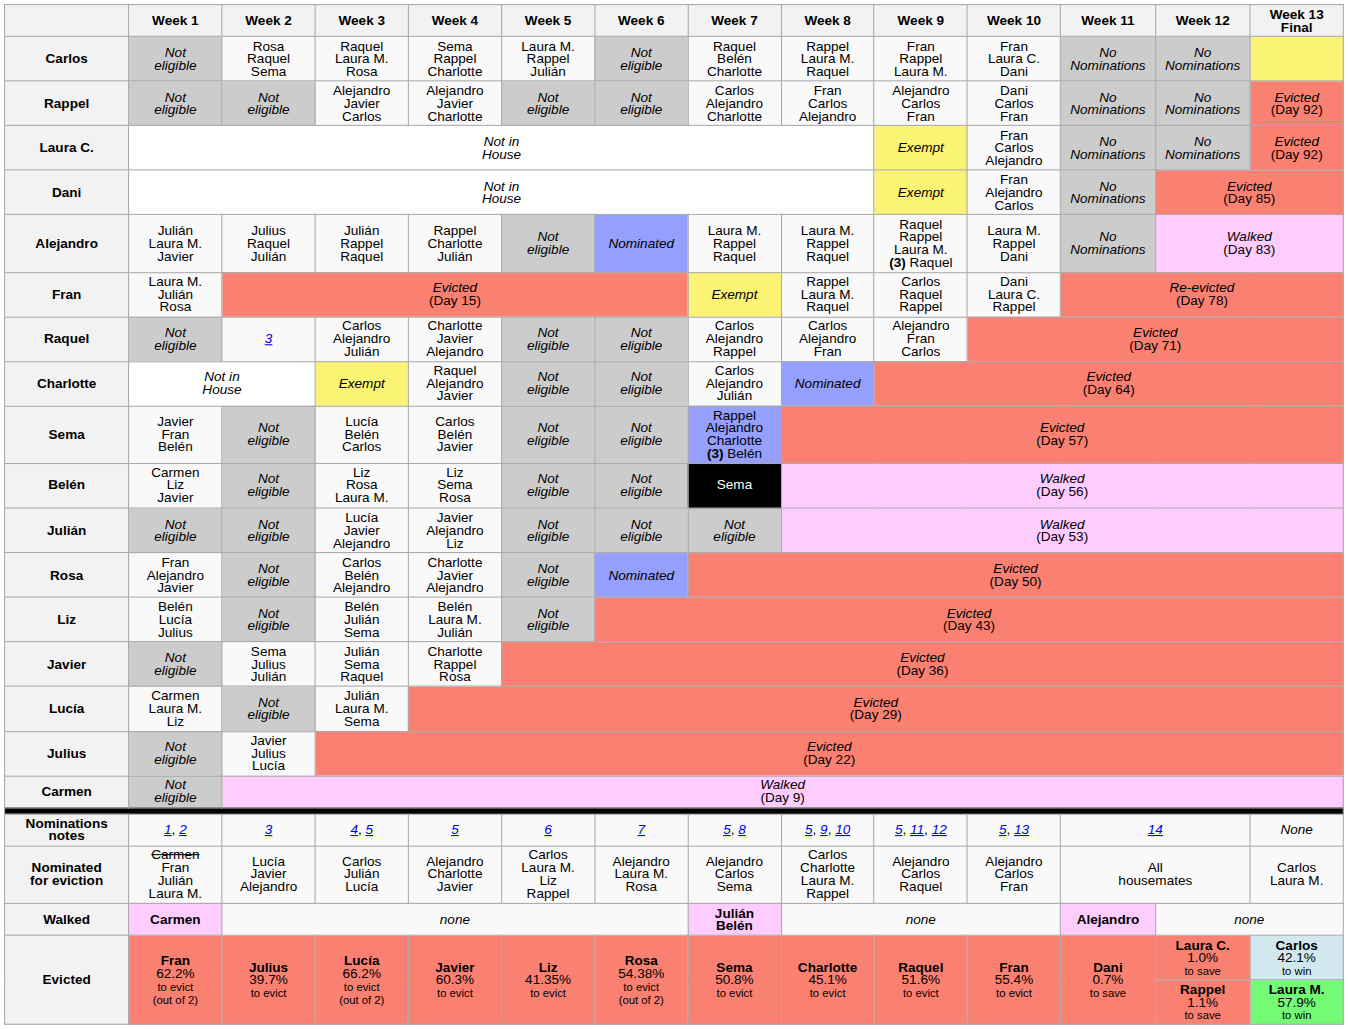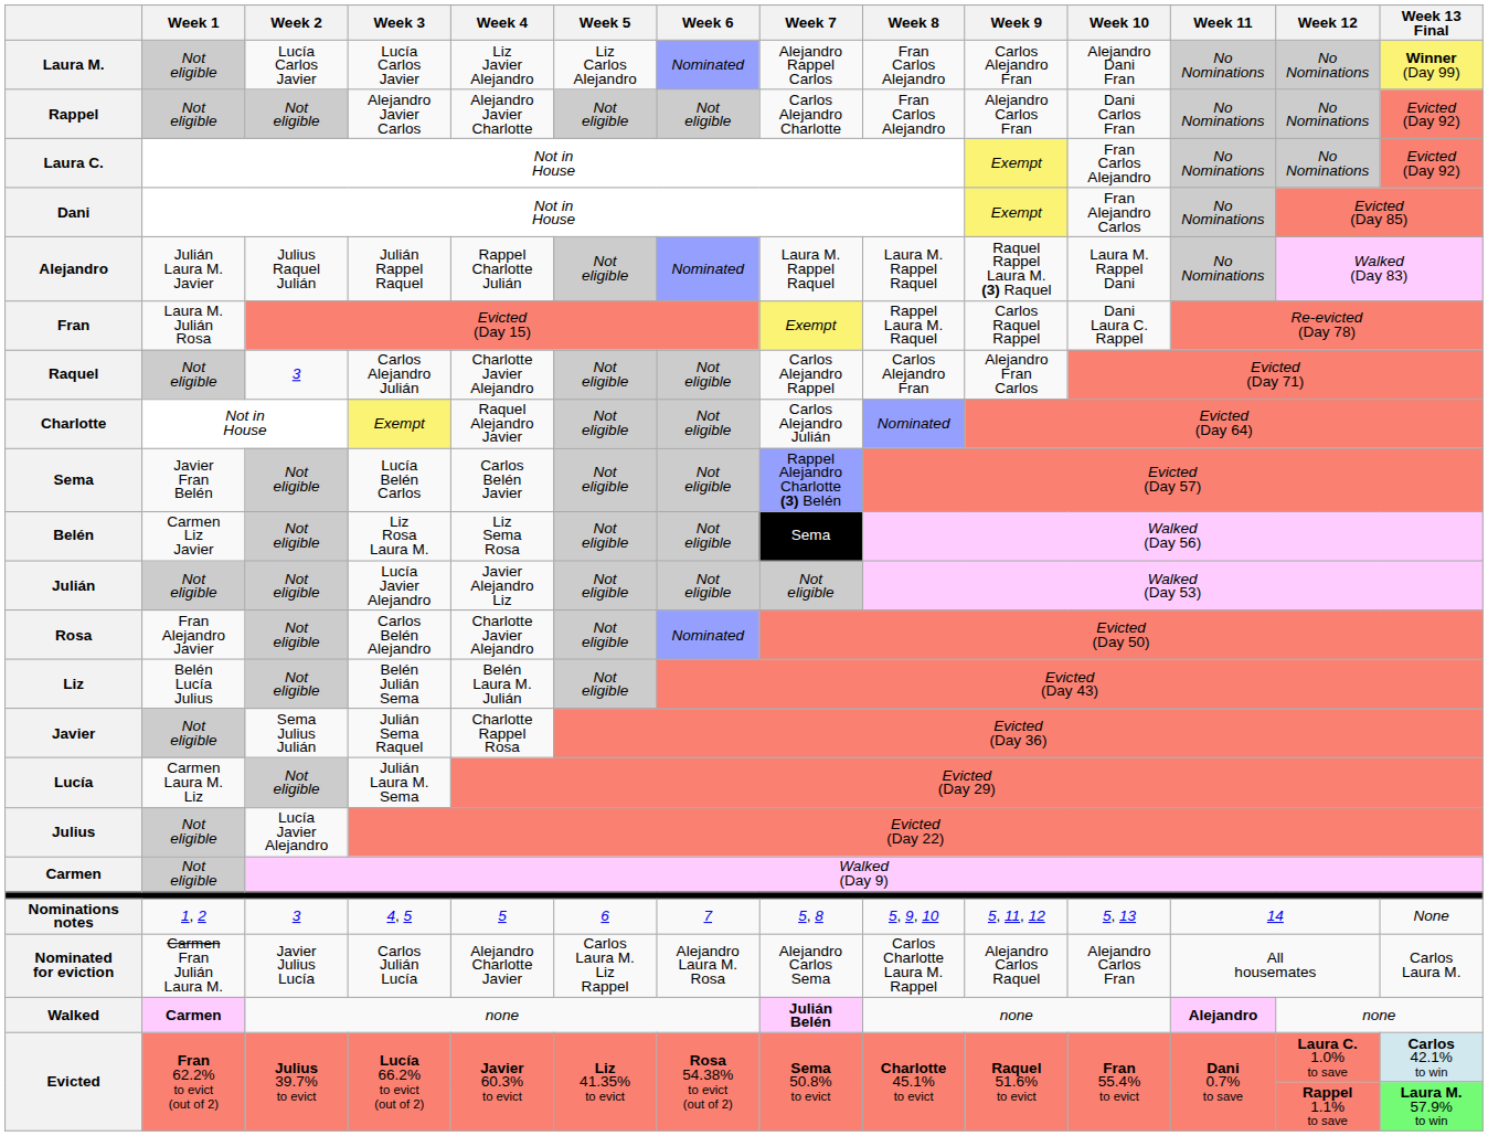 <table class="wikitable" style="text-align:center; width: 100%; font-size:80%; line-height:12px">
 <tr>
 <th style="width:8%"></th>
 <th style="width:6%">Week 1</th>
 <th style="width:6%">Week 2</th>
 <th style="width:6%">Week 3</th>
 <th style="width:6%">Week 4</th>
 <th style="width:6%">Week 5</th>
 <th style="width:6%">Week 6</th>
 <th style="width:6%">Week 7</th>
 <th style="width:6%">Week 8</th>
 <th style="width:6%">Week 9</th>
 <th style="width:6%">Week 10</th>
 <th style="width:6%">Week 11</th>
 <th style="width:6%">Week 12</th>
 <th style="width:6%">Week 13<br>Final</th>
 </tr>
 <tr>
-<th>Carlos</th>
+<th>Laura M.</th>
 <td style="background:#CCC"><em>Not<br>eligible</em></td>
-<td>Rosa<br>Raquel<br>Sema</td>
-<td>Raquel<br>Laura M.<br>Rosa</td>
-<td>Sema<br>Rappel<br>Charlotte</td>
-<td>Laura M.<br>Rappel<br>Julián</td>
-<td style="background:#CCC"><em>Not<br>eligible</em></td>
-<td>Raquel<br>Belén<br>Charlotte</td>
-<td>Rappel<br>Laura M.<br>Raquel</td>
-<td>Fran<br>Rappel<br>Laura M.</td>
-<td>Fran<br>Laura C.<br>Dani</td>
+<td>Lucía<br>Carlos<br>Javier</td>
+<td>Lucía<br>Carlos<br>Javier</td>
+<td>Liz<br>Javier<br>Alejandro</td>
+<td>Liz<br>Carlos<br>Alejandro</td>
+<td style="background:#959ffd"><em>Nominated</em></td>
+<td>Alejandro<br>Rappel<br>Carlos</td>
+<td>Fran<br>Carlos<br>Alejandro</td>
+<td>Carlos<br>Alejandro<br>Fran</td>
+<td>Alejandro<br>Dani<br>Fran</td>
 <td style="background:#CCCCCC"><em>No<br>Nominations</em></td>
 <td style="background:#CCCCCC"><em>No<br>Nominations</em></td>
-<td style="background:#FBF373;"></td>
+<td style="background:#FBF373;"><strong>Winner</strong><br>(Day 99)</td>
 </tr>
 <tr>
 <th>Rappel</th>
 <td style="background:#CCC"><em>Not<br>eligible</em></td>
 <td style="background:#CCC"><em>Not<br>eligible</em></td>
 <td>Alejandro<br>Javier<br>Carlos</td>
 <td>Alejandro<br>Javier<br>Charlotte</td>
 <td style="background:#CCC"><em>Not<br>eligible</em></td>
 <td style="background:#CCC"><em>Not<br>eligible</em></td>
 <td>Carlos<br>Alejandro<br>Charlotte</td>
 <td>Fran<br>Carlos<br>Alejandro</td>
 <td>Alejandro<br>Carlos<br>Fran</td>
 <td>Dani<br>Carlos<br>Fran</td>
 <td style="background:#CCCCCC"><em>No<br>Nominations</em></td>
 <td style="background:#CCCCCC"><em>No<br>Nominations</em></td>
 <td style="background:salmon"><em>Evicted</em><br>(Day 92)</td>
 </tr>
 <tr>
 <th>Laura C.</th>
 <td style="background:white" colspan="8"><em>Not in<br>House</em></td>
 <td style="background:#FBF373;"><em>Exempt</em></td>
 <td>Fran<br>Carlos<br>Alejandro</td>
 <td style="background:#CCCCCC"><em>No<br>Nominations</em></td>
 <td style="background:#CCCCCC"><em>No<br>Nominations</em></td>
 <td style="background:salmon"><em>Evicted</em><br>(Day 92)</td>
 </tr>
 <tr>
 <th>Dani</th>
 <td style="background:white" colspan="8"><em>Not in<br>House</em></td>
 <td style="background:#FBF373;"><em>Exempt</em></td>
 <td>Fran<br>Alejandro<br>Carlos</td>
 <td style="background:#CCCCCC"><em>No<br>Nominations</em></td>
 <td colspan="2" style="background:salmon"><em>Evicted</em><br>(Day 85)</td>
 </tr>
 <tr>
 <th>Alejandro</th>
 <td>Julián<br>Laura M.<br>Javier</td>
 <td>Julius<br>Raquel<br>Julián</td>
 <td>Julián<br>Rappel<br>Raquel</td>
 <td>Rappel<br>Charlotte<br>Julián</td>
 <td style="background:#CCC"><em>Not<br>eligible</em></td>
 <td style="background:#959ffd"><em>Nominated</em></td>
 <td>Laura M.<br>Rappel<br>Raquel</td>
 <td>Laura M.<br>Rappel<br>Raquel</td>
 <td>Raquel<br>Rappel<br>Laura M.<br><strong>(3)</strong> Raquel</td>
 <td>Laura M.<br>Rappel<br>Dani</td>
 <td style="background:#CCCCCC"><em>No<br>Nominations</em></td>
 <td colspan="2" style="background:#ffccff;"><em>Walked</em><br>(Day 83)</td>
 </tr>
 <tr>
 <th>Fran</th>
 <td>Laura M.<br>Julián<br>Rosa</td>
 <td colspan="5" style="background:salmon"><em>Evicted</em><br>(Day 15)</td>
 <td style="background:#FBF373;"><em>Exempt</em></td>
 <td>Rappel<br>Laura M.<br>Raquel</td>
 <td>Carlos<br>Raquel<br>Rappel</td>
 <td>Dani<br>Laura C.<br>Rappel</td>
 <td colspan="3" style="background:salmon"><em>Re-evicted</em><br>(Day 78)</td>
 </tr>
 <tr>
 <th>Raquel</th>
 <td style="background:#CCC"><em>Not<br>eligible</em></td>
 <td><em><a href='#'>3</a></em></td>
 <td>Carlos<br>Alejandro<br>Julián</td>
 <td>Charlotte<br>Javier<br>Alejandro</td>
 <td style="background:#CCC"><em>Not<br>eligible</em></td>
 <td style="background:#CCC"><em>Not<br>eligible</em></td>
 <td>Carlos<br>Alejandro<br>Rappel</td>
 <td>Carlos<br>Alejandro<br>Fran</td>
 <td>Alejandro<br>Fran<br>Carlos</td>
 <td colspan="4" style="background:salmon"><em>Evicted</em><br>(Day 71)</td>
 </tr>
 <tr>
 <th>Charlotte</th>
 <td style="background:white" colspan="2"><em>Not in<br>House</em></td>
 <td style="background:#FBF373;"><em>Exempt</em></td>
 <td>Raquel<br>Alejandro<br>Javier</td>
 <td style="background:#CCC"><em>Not<br>eligible</em></td>
 <td style="background:#CCC"><em>Not<br>eligible</em></td>
 <td>Carlos<br>Alejandro<br>Julián</td>
 <td style="background:#959ffd"><em>Nominated</em></td>
 <td colspan="5" style="background:salmon"><em>Evicted</em><br>(Day 64)</td>
 </tr>
 <tr>
 <th>Sema</th>
 <td>Javier<br>Fran<br>Belén</td>
 <td style="background:#CCC"><em>Not<br>eligible</em></td>
 <td>Lucía<br>Belén<br>Carlos</td>
 <td>Carlos<br>Belén<br>Javier</td>
 <td style="background:#CCC"><em>Not<br>eligible</em></td>
 <td style="background:#CCC"><em>Not<br>eligible</em></td>
 <td style="background:#959ffd">Rappel<br>Alejandro<br>Charlotte<br><strong>(3)</strong> Belén</td>
 <td colspan="6" style="background:salmon"><em>Evicted</em><br>(Day 57)</td>
 </tr>
 <tr>
 <th>Belén</th>
 <td>Carmen<br>Liz<br>Javier</td>
 <td style="background:#CCC"><em>Not<br>eligible</em></td>
 <td>Liz<br>Rosa<br>Laura M.</td>
 <td>Liz<br>Sema<br>Rosa</td>
 <td style="background:#CCC"><em>Not<br>eligible</em></td>
 <td style="background:#CCC"><em>Not<br>eligible</em></td>
 <td style=background:#000;color:#fff>Sema</td>
 <td colspan="6" style="background:#ffccff;"><em>Walked</em><br>(Day 56)</td>
 </tr>
 <tr>
 <th>Julián</th>
 <td style="background:#CCC"><em>Not<br>eligible</em></td>
 <td style="background:#CCC"><em>Not<br>eligible</em></td>
 <td>Lucía<br>Javier<br>Alejandro</td>
 <td>Javier<br>Alejandro<br>Liz</td>
 <td style="background:#CCC"><em>Not<br>eligible</em></td>
 <td style="background:#CCC"><em>Not<br>eligible</em></td>
 <td style="background:#CCC"><em>Not<br>eligible</em></td>
 <td colspan="6" style="background:#ffccff;"><em>Walked</em><br>(Day 53)</td>
 </tr>
 <tr>
 <th>Rosa</th>
 <td>Fran<br>Alejandro<br>Javier</td>
 <td style="background:#CCC"><em>Not<br>eligible</em></td>
 <td>Carlos<br>Belén<br>Alejandro</td>
 <td>Charlotte<br>Javier<br>Alejandro</td>
 <td style="background:#CCC"><em>Not<br>eligible</em></td>
 <td style="background:#959ffd"><em>Nominated</em></td>
 <td colspan="7" style="background:salmon"><em>Evicted</em><br>(Day 50)</td>
 </tr>
 <tr>
 <th>Liz</th>
 <td>Belén<br>Lucía<br>Julius</td>
 <td style="background:#CCC"><em>Not<br>eligible</em></td>
 <td>Belén<br>Julián<br>Sema</td>
 <td>Belén<br>Laura M.<br>Julián</td>
 <td style="background:#CCC"><em>Not<br>eligible</em></td>
 <td colspan="8" style="background:salmon"><em>Evicted</em><br>(Day 43)</td>
 </tr>
 <tr>
 <th>Javier</th>
 <td style="background:#CCC"><em>Not<br>eligible</em></td>
 <td>Sema<br>Julius<br>Julián</td>
 <td>Julián<br>Sema<br>Raquel</td>
 <td>Charlotte<br>Rappel<br>Rosa</td>
 <td colspan="9" style="background:salmon"><em>Evicted</em><br>(Day 36)</td>
 </tr>
 <tr>
 <th>Lucía</th>
 <td>Carmen<br>Laura M.<br>Liz</td>
 <td style="background:#CCC"><em>Not<br>eligible</em></td>
 <td>Julián<br>Laura M.<br>Sema</td>
 <td colspan="10" style="background:salmon"><em>Evicted</em><br>(Day 29)</td>
 </tr>
 <tr>
 <th>Julius</th>
 <td style="background:#CCC"><em>Not<br>eligible</em></td>
-<td>Javier<br>Julius<br>Lucía</td>
+<td>Lucía<br>Javier<br>Alejandro</td>
 <td colspan="11" style="background:salmon"><em>Evicted</em><br>(Day 22)</td>
 </tr>
 <tr>
 <th>Carmen</th>
 <td style="background:#CCC"><em>Not<br>eligible</em></td>
 <td colspan="12" style="background:#ffccff;"><em>Walked</em><br>(Day 9)</td>
 </tr>
 <tr>
 <th colspan="14" style="background-color: black;"></th>
 </tr>
 <tr>
 <th>Nominations<br>notes</th>
 <td><em><a href='#'>1</a></em>, <em><a href='#'>2</a></em></td>
 <td><em><a href='#'>3</a></em></td>
 <td><em><a href='#'>4</a></em>, <em><a href='#'>5</a></em></td>
 <td><em><a href='#'>5</a></em></td>
 <td><em><a href='#'>6</a></em></td>
 <td><em><a href='#'>7</a></em></td>
 <td><em><a href='#'>5</a></em>, <em><a href='#'>8</a></em></td>
 <td><em><a href='#'>5</a></em>, <em><a href='#'>9</a></em>, <em><a href='#'>10</a></em></td>
 <td><em><a href='#'>5</a></em>, <em><a href='#'>11</a></em>, <em><a href='#'>12</a></em></td>
 <td><em><a href='#'>5</a></em>, <em><a href='#'>13</a></em></td>
 <td colspan="2"><em><a href='#'>14</a></em></td>
 <td><em>None</em></td>
 </tr>
 <tr>
 <th>Nominated<br>for eviction</th>
 <td><s>Carmen</s><br>Fran<br>Julián<br>Laura M.</td>
-<td>Lucía<br>Javier<br>Alejandro</td>
+<td>Javier<br>Julius<br>Lucía</td>
 <td>Carlos<br>Julián<br>Lucía</td>
 <td>Alejandro<br>Charlotte<br>Javier</td>
 <td>Carlos<br>Laura M.<br>Liz<br>Rappel</td>
 <td>Alejandro<br>Laura M.<br>Rosa</td>
 <td>Alejandro<br>Carlos<br>Sema</td>
 <td>Carlos<br>Charlotte<br>Laura M.<br>Rappel</td>
 <td>Alejandro<br>Carlos<br>Raquel</td>
 <td>Alejandro<br>Carlos<br>Fran</td>
 <td colspan="2">All<br>housemates</td>
 <td>Carlos<br>Laura M.</td>
 </tr>
 <tr>
 <th>Walked</th>
 <td style="background:#ffccff"><strong>Carmen</strong></td>
 <td colspan=5><em>none</em></td>
 <td style="background:#ffccff"><strong>Julián<br>Belén</strong></td>
 <td colspan=3><em>none</em></td>
 <td style="background:#ffccff"><strong>Alejandro</strong></td>
 <td colspan=2><em>none</em></td>
 </tr>
 <tr>
 <th rowspan="2">Evicted</th>
 <td rowspan="2" style="background:salmon"><strong>Fran</strong><br>62.2%<br><small>to evict<br>(out of 2)</small></td>
 <td rowspan="2" style="background:salmon"><strong>Julius</strong><br>39.7%<br><small>to evict</small></td>
 <td rowspan="2" style="background:salmon"><strong>Lucía</strong><br>66.2%<br><small>to evict<br>(out of 2)</small></td>
 <td rowspan="2" style="background:salmon"><strong>Javier</strong><br>60.3%<br><small>to evict</small></td>
 <td rowspan="2" style="background:salmon"><strong>Liz</strong><br>41.35%<br><small>to evict</small></td>
 <td rowspan="2" style="background:salmon"><strong>Rosa</strong><br>54.38%<small><br>to evict<br>(out of 2)</small></td>
 <td rowspan="2" style="background:salmon"><strong>Sema</strong><br>50.8%<small><br>to evict</small></td>
 <td rowspan="2" style="background:salmon"><strong>Charlotte</strong><br>45.1%<small><br>to evict</small></td>
 <td rowspan="2" style="background:salmon"><strong>Raquel</strong><br>51.6%<small><br>to evict</small></td>
 <td rowspan="2" style="background:salmon"><strong>Fran</strong><br>55.4%<small><br>to evict</small></td>
 <td rowspan="2" style="background:salmon"><strong>Dani</strong><br>0.7%<small><br>to save</small></td>
 <td style="background:salmon"><strong>Laura C.</strong><br>1.0%<small><br>to save</small></td>
 <td style="background:#D1E8EF"><strong>Carlos</strong><br>42.1%<br><small>to win</small></td>
 </tr>
 <tr>
 <td style="background:salmon"><strong>Rappel</strong><br>1.1%<small><br>to save</small></td>
 <td style="background:#73FB76"><strong>Laura M.</strong><br>57.9%<br><small>to win</small></td>
 </tr>
 </table>
